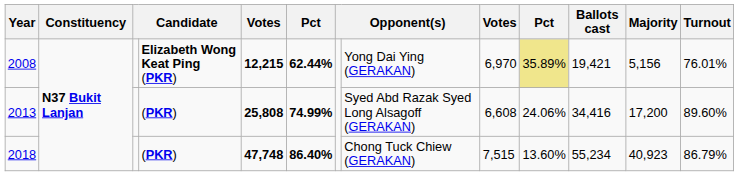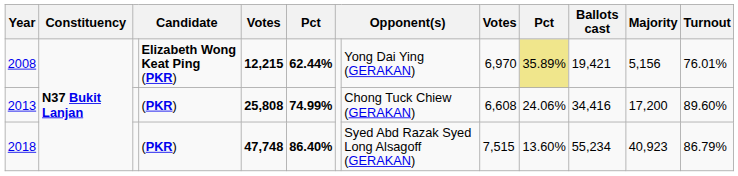 <table class="wikitable" style="margin:0.5em ; font-size:95%">
 <tr>
 <th>Year</th>
 <th>Constituency</th>
 <th colspan=2>Candidate</th>
 <th>Votes</th>
 <th>Pct</th>
 <th colspan=2>Opponent(s)</th>
 <th>Votes</th>
 <th>Pct</th>
 <th>Ballots cast</th>
 <th>Majority</th>
 <th>Turnout</th>
 </tr>
 <tr>
 <td><a href='#'>2008</a></td>
 <td rowspan=3><strong>N37 <a href='#'>Bukit Lanjan</a></strong></td>
 <td></td>
 <td><strong>Elizabeth Wong Keat Ping</strong> (<a href='#'><strong>PKR</strong></a>)</td>
 <td align="right"><strong>12,215</strong></td>
 <td><strong>62.44%</strong></td>
 <td rowspan="3" ></td>
 <td>Yong Dai Ying (<a href='#'>GERAKAN</a>)</td>
 <td align="right">6,970</td>
 <td style="background: khaki;">35.89%</td>
 <td>19,421</td>
 <td>5,156</td>
 <td>76.01%</td>
 </tr>
 <tr>
 <td><a href='#'>2013</a></td>
 <td></td>
 <td> (<a href='#'><strong>PKR</strong></a>)</td>
 <td align="right"><strong>25,808</strong></td>
 <td><strong>74.99%</strong></td>
-<td>Syed Abd Razak Syed Long Alsagoff (<a href='#'>GERAKAN</a>)</td>
+<td>Chong Tuck Chiew (<a href='#'>GERAKAN</a>)</td>
 <td align="right">6,608</td>
 <td>24.06%</td>
 <td>34,416</td>
 <td>17,200</td>
 <td>89.60%</td>
 </tr>
 <tr>
 <td><a href='#'>2018</a></td>
 <td></td>
 <td> (<a href='#'><strong>PKR</strong></a>)</td>
 <td align=right><strong>47,748</strong></td>
 <td><strong>86.40%</strong></td>
-<td>Chong Tuck Chiew (<a href='#'>GERAKAN</a>)</td>
+<td>Syed Abd Razak Syed Long Alsagoff (<a href='#'>GERAKAN</a>)</td>
 <td>7,515</td>
 <td>13.60%</td>
 <td>55,234</td>
 <td>40,923</td>
 <td>86.79%</td>
 </tr>
 </table>
